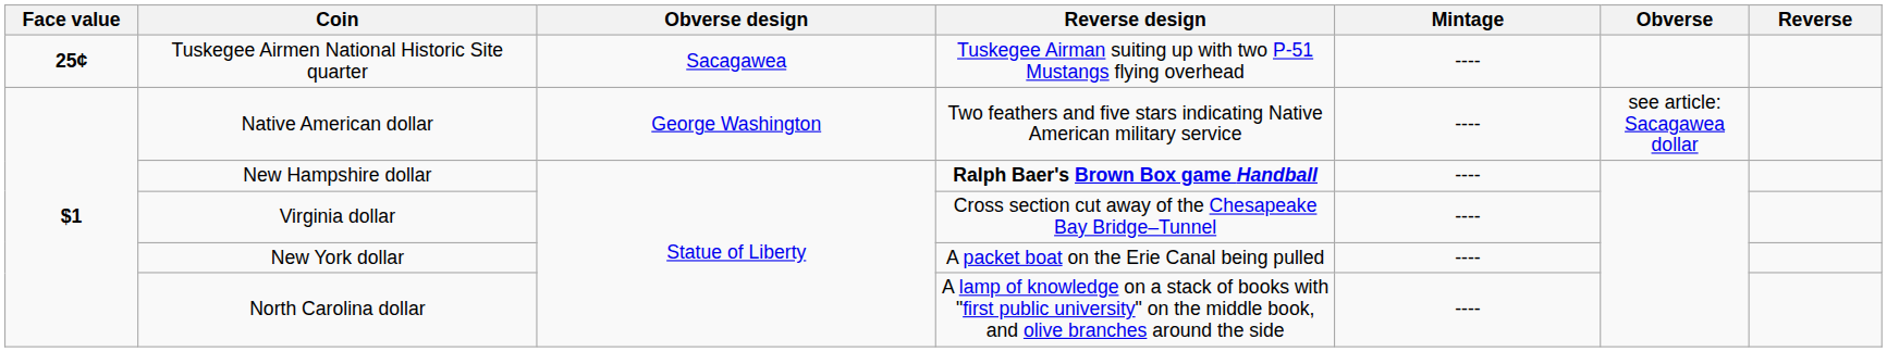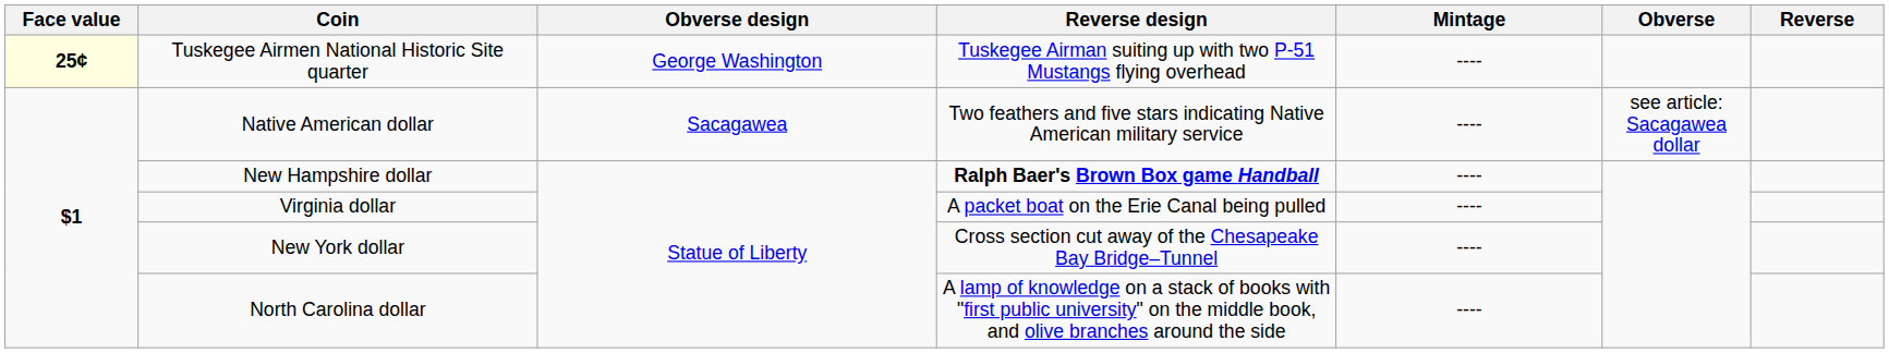 <table class="wikitable">
 <tr>
 <th width="5%">Face value</th>
 <th width="15%">Coin</th>
 <th width="15%">Obverse design</th>
 <th width="15%">Reverse design</th>
 <th width="10%">Mintage</th>
 <th width="5%">Obverse</th>
 <th width="5%">Reverse</th>
 </tr>
 <tr>
-<td align="center"><strong>25¢</strong></td>
+<td align="center" style="background: lightyellow;"><strong>25¢</strong></td>
 <td align="center">Tuskegee Airmen National Historic Site quarter</td>
-<td align="center"><a href='#'>Sacagawea</a></td>
+<td align="center"><a href='#'>George Washington</a></td>
 <td align="center"><a href='#'>Tuskegee Airman</a> suiting up with two <a href='#'>P-51 Mustangs</a> flying overhead</td>
 <td align="center">----</td>
 <td align="center"></td>
 <td align="center"></td>
 </tr>
 <tr>
 <td rowspan=5 align="center"><strong>$1</strong></td>
 <td align="center">Native American dollar</td>
-<td align="center"><a href='#'>George Washington</a></td>
+<td align="center"><a href='#'>Sacagawea</a></td>
 <td align="center">Two feathers and five stars indicating Native American military service</td>
 <td align="center">----</td>
 <td align="center">see article: <a href='#'>Sacagawea dollar</a></td>
 <td align="center"></td>
 </tr>
 <tr>
 <td align="center">New Hampshire dollar</td>
 <td rowspan=4 align="center"><a href='#'>Statue of Liberty</a></td>
 <td align="center"><strong>Ralph Baer's <a href='#'>Brown Box game <em>Handball</em></a></strong></td>
 <td align="center">----</td>
 <td rowspan=4 align="center"></td>
 <td align="center"></td>
 </tr>
 <tr>
 <td align="center">Virginia dollar</td>
-<td align="center">Cross section cut away of the <a href='#'>Chesapeake Bay Bridge–Tunnel</a></td>
+<td align="center">A <a href='#'>packet boat</a> on the Erie Canal being pulled</td>
 <td align="center">----</td>
 <td align="center"></td>
 </tr>
 <tr>
 <td align="center">New York dollar</td>
-<td align="center">A <a href='#'>packet boat</a> on the Erie Canal being pulled</td>
+<td align="center">Cross section cut away of the <a href='#'>Chesapeake Bay Bridge–Tunnel</a></td>
 <td align="center">----</td>
 <td align="center"></td>
 </tr>
 <tr>
 <td align="center">North Carolina dollar</td>
 <td align="center">A <a href='#'>lamp of knowledge</a> on a stack of books with "<a href='#'>first public university</a>" on the middle book, and <a href='#'>olive branches</a> around the side</td>
 <td align="center">----</td>
 <td align="center"></td>
 </tr>
 </table>
